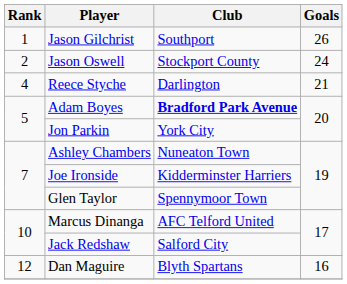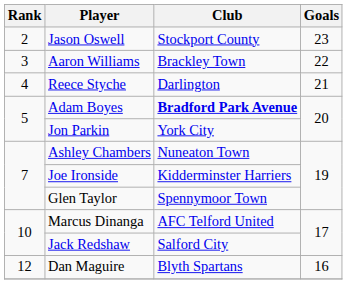 <table class="wikitable" style="text-align:center">
 <tr>
 <th>Rank</th>
 <th>Player</th>
 <th>Club</th>
 <th>Goals</th>
 </tr>
 <tr>
-<td rowspan=1>1</td>
-<td align=left><a href='#'>Jason Gilchrist</a></td>
-<td align=left><a href='#'>Southport</a></td>
-<td rowspan=1>26</td>
-</tr>
-<tr>
 <td rowspan=1>2</td>
 <td align=left><a href='#'>Jason Oswell</a></td>
 <td align=left><a href='#'>Stockport County</a></td>
-<td rowspan=1>24</td>
+<td rowspan=1>23</td>
+</tr>
+<tr>
+<td rowspan=1>3</td>
+<td align=left><a href='#'>Aaron Williams</a></td>
+<td align=left><a href='#'>Brackley Town</a></td>
+<td rowspan=1>22</td>
 </tr>
 <tr>
 <td rowspan=1>4</td>
 <td align=left><a href='#'>Reece Styche</a></td>
 <td align=left><a href='#'>Darlington</a></td>
 <td rowspan=1>21</td>
 </tr>
 <tr>
 <td rowspan=2>5</td>
 <td align=left><a href='#'>Adam Boyes</a></td>
 <td align=left><strong><a href='#'>Bradford Park Avenue</a></strong></td>
 <td rowspan=2>20</td>
 </tr>
 <tr>
 <td align=left><a href='#'>Jon Parkin</a></td>
 <td align=left><a href='#'>York City</a></td>
 </tr>
 <tr>
 <td rowspan=3>7</td>
 <td align=left><a href='#'>Ashley Chambers</a></td>
 <td align=left><a href='#'>Nuneaton Town</a></td>
 <td rowspan=3>19</td>
 </tr>
 <tr>
 <td align=left><a href='#'>Joe Ironside</a></td>
 <td align=left><a href='#'>Kidderminster Harriers</a></td>
 </tr>
 <tr>
 <td align=left>Glen Taylor</td>
 <td align=left><a href='#'>Spennymoor Town</a></td>
 </tr>
 <tr>
 <td rowspan=2>10</td>
 <td align=left>Marcus Dinanga</td>
 <td align=left><a href='#'>AFC Telford United</a></td>
 <td rowspan=2>17</td>
 </tr>
 <tr>
 <td align=left><a href='#'>Jack Redshaw</a></td>
 <td align=left><a href='#'>Salford City</a></td>
 </tr>
 <tr>
 <td rowspan=1>12</td>
 <td align=left>Dan Maguire</td>
 <td align=left><a href='#'>Blyth Spartans</a></td>
 <td rowspan=1>16</td>
 </tr>
 <tr>
 </tr>
 </table>
